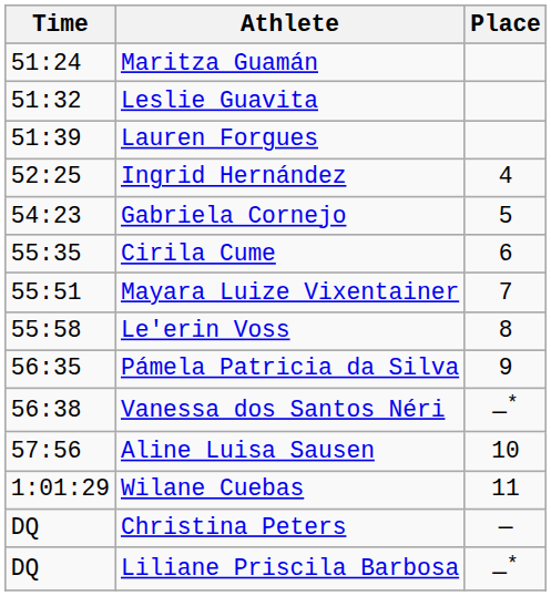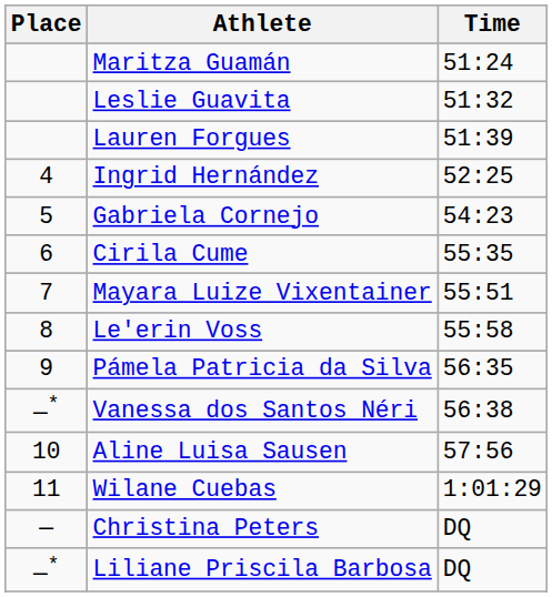 <table class=wikitable>
 <tr>
+<th>Place</th>
+<th>Athlete</th>
 <th>Time</th>
-<th>Athlete</th>
-<th>Place</th>
 </tr>
 <tr>
+<td align=center></td>
+<td><a href='#'>Maritza Guamán</a> </td>
 <td>51:24</td>
-<td><a href='#'>Maritza Guamán</a> </td>
-<td align=center></td>
 </tr>
 <tr>
+<td align=center></td>
+<td><a href='#'>Leslie Guavita</a> </td>
 <td>51:32</td>
-<td><a href='#'>Leslie Guavita</a> </td>
-<td align=center></td>
 </tr>
 <tr>
+<td align=center></td>
+<td><a href='#'>Lauren Forgues</a> </td>
 <td>51:39</td>
-<td><a href='#'>Lauren Forgues</a> </td>
-<td align=center></td>
 </tr>
 <tr>
+<td align=center>4</td>
+<td><a href='#'>Ingrid Hernández</a> </td>
 <td>52:25</td>
-<td><a href='#'>Ingrid Hernández</a> </td>
-<td align=center>4</td>
 </tr>
 <tr>
+<td align=center>5</td>
+<td><a href='#'>Gabriela Cornejo</a> </td>
 <td>54:23</td>
-<td><a href='#'>Gabriela Cornejo</a> </td>
-<td align=center>5</td>
 </tr>
 <tr>
+<td align=center>6</td>
+<td><a href='#'>Cirila Cume</a> </td>
 <td>55:35</td>
-<td><a href='#'>Cirila Cume</a> </td>
-<td align=center>6</td>
 </tr>
 <tr>
+<td align=center>7</td>
+<td><a href='#'>Mayara Luize Vixentainer</a> </td>
 <td>55:51</td>
-<td><a href='#'>Mayara Luize Vixentainer</a> </td>
-<td align=center>7</td>
 </tr>
 <tr>
+<td align=center>8</td>
+<td><a href='#'>Le'erin Voss</a> </td>
 <td>55:58</td>
-<td><a href='#'>Le'erin Voss</a> </td>
-<td align=center>8</td>
 </tr>
 <tr>
+<td align=center>9</td>
+<td><a href='#'>Pámela Patricia da Silva</a> </td>
 <td>56:35</td>
-<td><a href='#'>Pámela Patricia da Silva</a> </td>
-<td align=center>9</td>
 </tr>
 <tr>
+<td align=center>—<sup>*</sup></td>
+<td><a href='#'>Vanessa dos Santos Néri</a> </td>
 <td>56:38</td>
-<td><a href='#'>Vanessa dos Santos Néri</a> </td>
-<td align=center>—<sup>*</sup></td>
 </tr>
 <tr>
+<td align=center>10</td>
+<td><a href='#'>Aline Luisa Sausen</a> </td>
 <td>57:56</td>
-<td><a href='#'>Aline Luisa Sausen</a> </td>
-<td align=center>10</td>
 </tr>
 <tr>
+<td align=center>11</td>
+<td><a href='#'>Wilane Cuebas</a> </td>
 <td>1:01:29</td>
-<td><a href='#'>Wilane Cuebas</a> </td>
-<td align=center>11</td>
 </tr>
 <tr>
+<td align=center>—</td>
+<td><a href='#'>Christina Peters</a> </td>
 <td>DQ</td>
-<td><a href='#'>Christina Peters</a> </td>
-<td align=center>—</td>
 </tr>
 <tr>
+<td align=center>—<sup>*</sup></td>
+<td><a href='#'>Liliane Priscila Barbosa</a> </td>
 <td>DQ</td>
-<td><a href='#'>Liliane Priscila Barbosa</a> </td>
-<td align=center>—<sup>*</sup></td>
 </tr>
 </table>
